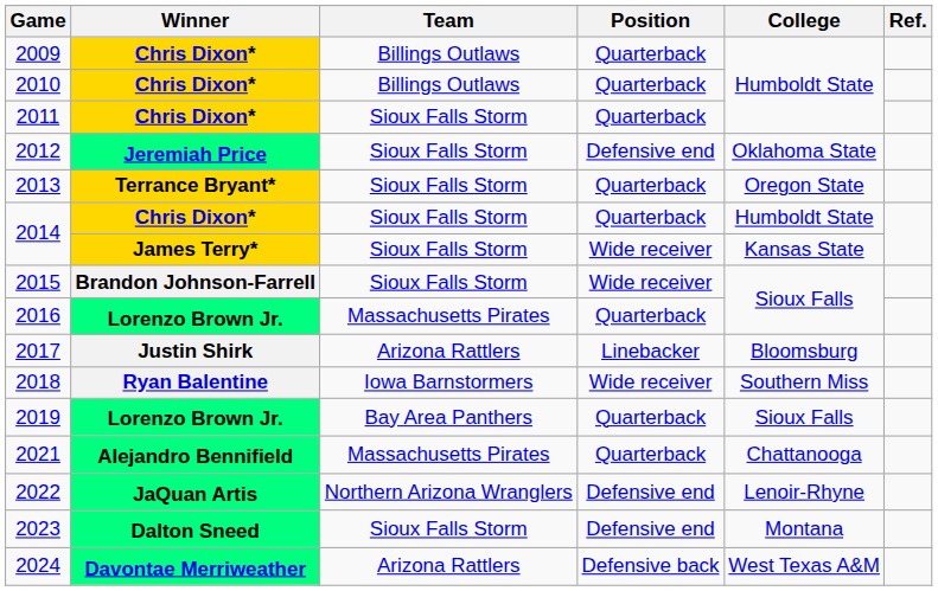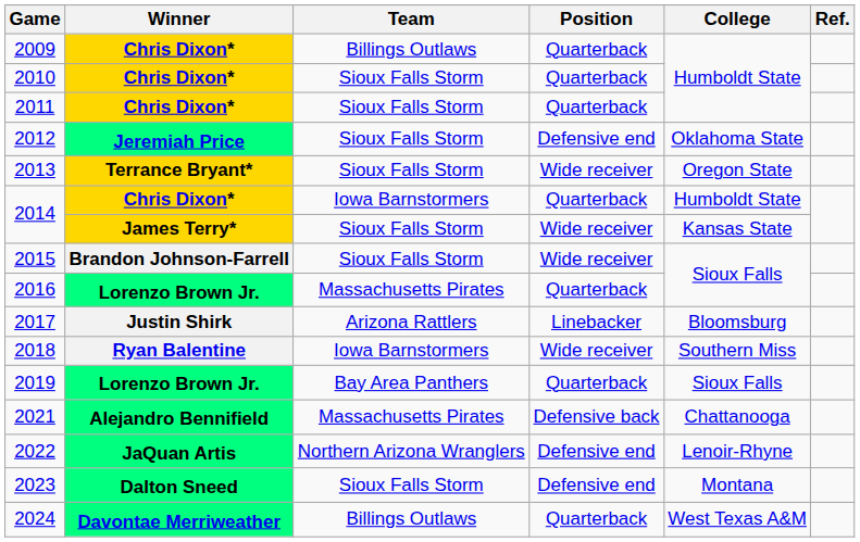 <table class="wikitable sortable plainrowheaders" border="1" style="text-align:center">
 <tr>
 </tr>
 <tr>
 <th scope="col">Game</th>
 <th scope="col">Winner</th>
 <th scope="col">Team</th>
 <th scope="col">Position</th>
 <th>College</th>
 <th scope="col" class="unsortable">Ref.</th>
 </tr>
 <tr>
 <td><a href='#'>2009</a></td>
 <th scope="row" style="text-align:center; background-color:#FFD700"><a href='#'>Chris Dixon</a>*</th>
 <td><a href='#'>Billings Outlaws</a></td>
 <td><a href='#'>Quarterback</a></td>
 <td rowspan="3"><a href='#'>Humboldt State</a></td>
 <td></td>
 </tr>
 <tr>
 <td><a href='#'>2010</a></td>
 <th scope="row" style="text-align:center; background-color:#FFD700"><a href='#'>Chris Dixon</a>* </th>
-<td><a href='#'>Billings Outlaws</a> </td>
+<td><a href='#'>Sioux Falls Storm</a> </td>
 <td><a href='#'>Quarterback</a> </td>
 <td></td>
 </tr>
 <tr>
 <td><a href='#'>2011</a></td>
 <th scope="row" style="text-align:center; background-color:#FFD700"><a href='#'>Chris Dixon</a>* </th>
 <td><a href='#'>Sioux Falls Storm</a></td>
 <td><a href='#'>Quarterback</a> </td>
 <td></td>
 </tr>
 <tr>
 <td><a href='#'>2012</a></td>
 <th scope="row" style="text-align:center; background-color:#00ff7f"><a href='#'>Jeremiah Price</a><sup></sup></th>
 <td><a href='#'>Sioux Falls Storm</a> </td>
 <td><a href='#'>Defensive end</a></td>
 <td><a href='#'>Oklahoma State</a></td>
 <td></td>
 </tr>
 <tr>
 <td><a href='#'>2013</a></td>
 <th scope="row" style="text-align:center; background-color:#FFD700">Terrance Bryant*</th>
 <td><a href='#'>Sioux Falls Storm</a> </td>
-<td><a href='#'>Quarterback</a> </td>
+<td><a href='#'>Wide receiver</a></td>
 <td><a href='#'>Oregon State</a></td>
 </tr>
 <tr>
 <td rowspan="2"><a href='#'>2014</a></td>
 <th scope="row" style="text-align:center; background-color:#FFD700"><a href='#'>Chris Dixon</a>* </th>
-<td><a href='#'>Sioux Falls Storm</a> </td>
+<td><a href='#'>Iowa Barnstormers</a></td>
 <td><a href='#'>Quarterback</a> </td>
 <td><a href='#'>Humboldt State</a></td>
 <td rowspan="2"></td>
 </tr>
 <tr>
 <th scope="row" style="text-align:center; background-color:#FFD700">James Terry*</th>
 <td><a href='#'>Sioux Falls Storm</a> </td>
 <td><a href='#'>Wide receiver</a></td>
 <td><a href='#'>Kansas State</a></td>
 </tr>
 <tr>
 <td><a href='#'>2015</a></td>
 <th scope="row" style="text-align:center;">Brandon Johnson-Farrell</th>
 <td><a href='#'>Sioux Falls Storm</a> </td>
 <td><a href='#'>Wide receiver</a> </td>
 <td rowspan="2"><a href='#'>Sioux Falls</a></td>
 <td></td>
 </tr>
 <tr>
 <td><a href='#'>2016</a></td>
 <th scope="row" style="text-align:center; background-color:#00ff7f">Lorenzo Brown Jr.<sup></sup></th>
 <td><a href='#'>Massachusetts Pirates</a></td>
 <td><a href='#'>Quarterback</a> </td>
 <td></td>
 </tr>
 <tr>
 <td><a href='#'>2017</a></td>
 <th scope="row" style="text-align:center;">Justin Shirk</th>
 <td><a href='#'>Arizona Rattlers</a></td>
 <td><a href='#'>Linebacker</a></td>
 <td><a href='#'>Bloomsburg</a></td>
 <td></td>
 </tr>
 <tr>
 <td><a href='#'>2018</a></td>
 <th scope="row" style="text-align:center;"><a href='#'>Ryan Balentine</a></th>
 <td><a href='#'>Iowa Barnstormers</a></td>
 <td><a href='#'>Wide receiver</a> </td>
 <td><a href='#'>Southern Miss</a></td>
 <td></td>
 </tr>
 <tr>
 <td><a href='#'>2019</a></td>
 <th scope="row" style="text-align:center; background-color:#00ff7f">Lorenzo Brown Jr.<sup></sup> </th>
 <td><a href='#'>Bay Area Panthers</a></td>
 <td><a href='#'>Quarterback</a> </td>
 <td><a href='#'>Sioux Falls</a></td>
 <td></td>
 </tr>
 <tr>
 <td><a href='#'>2021</a></td>
 <th scope="row" style="text-align:center; background-color:#00ff7f">Alejandro Bennifield<sup></sup></th>
 <td><a href='#'>Massachusetts Pirates</a></td>
-<td><a href='#'>Quarterback</a> </td>
+<td><a href='#'>Defensive back</a></td>
 <td><a href='#'>Chattanooga</a></td>
 <td></td>
 </tr>
 <tr>
 <td><a href='#'>2022</a></td>
 <th scope="row" style="text-align:center; background-color:#00ff7f">JaQuan Artis<sup></sup></th>
 <td><a href='#'>Northern Arizona Wranglers</a></td>
 <td><a href='#'>Defensive end</a> </td>
 <td><a href='#'>Lenoir-Rhyne</a></td>
 <td></td>
 </tr>
 <tr>
 <td><a href='#'>2023</a></td>
 <th scope="row" style="text-align:center; background-color:#00ff7f">Dalton Sneed<sup></sup></th>
 <td><a href='#'>Sioux Falls Storm</a> </td>
 <td><a href='#'>Defensive end</a> </td>
 <td><a href='#'>Montana</a></td>
 <td></td>
 </tr>
 <tr>
 <td><a href='#'>2024</a></td>
 <th scope="row" style="text-align:center; background-color:#00ff7f"><a href='#'>Davontae Merriweather</a><sup></sup></th>
-<td><a href='#'>Arizona Rattlers</a> </td>
-<td><a href='#'>Defensive back</a></td>
+<td><a href='#'>Billings Outlaws</a> </td>
+<td><a href='#'>Quarterback</a> </td>
 <td><a href='#'>West Texas A&M</a></td>
 <td></td>
 </tr>
 </table>
